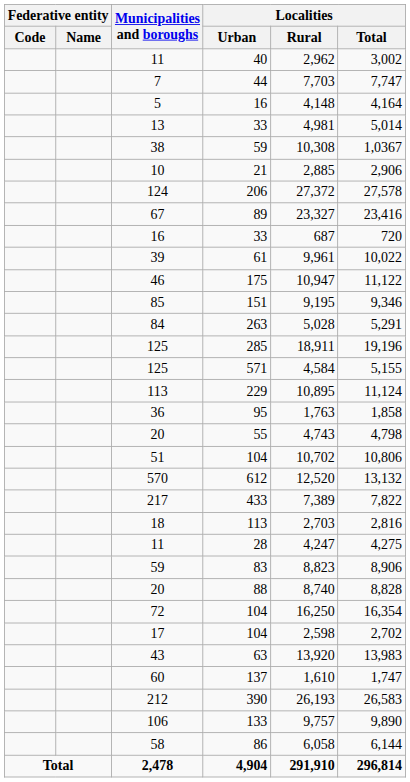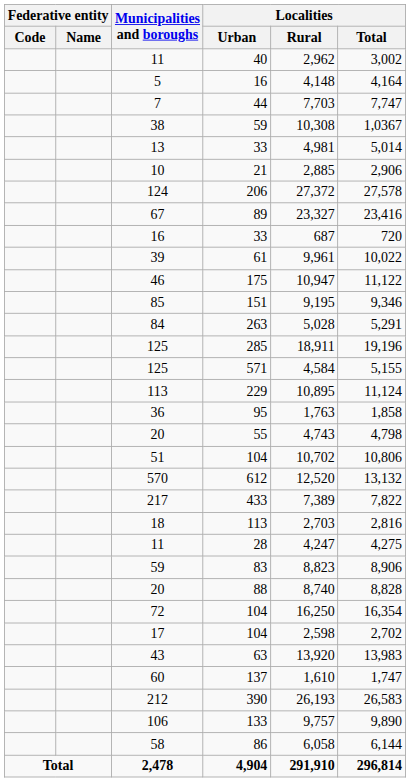 <table class="wikitable sortable">
 <tr>
 <th colspan=2>Federative entity</th>
 <th rowspan=2><a href='#'>Municipalities</a><br>and <a href='#'>boroughs</a></th>
 <th colspan=3>Localities</th>
 </tr>
 <tr>
 <th>Code</th>
 <th>Name</th>
 <th width=70>Urban</th>
 <th width=70>Rural</th>
 <th width=70>Total</th>
 </tr>
 <tr>
 <td align=center></td>
 <td></td>
 <td align=center>11</td>
 <td align=right>40</td>
 <td align=right>2,962</td>
 <td align=right>3,002</td>
 </tr>
 <tr>
 <td align=center></td>
 <td></td>
+<td align=center>5</td>
+<td align=right>16</td>
+<td align=right>4,148</td>
+<td align=right>4,164</td>
+</tr>
+<tr>
+<td align=center></td>
+<td></td>
 <td align=center>7</td>
 <td align=right>44</td>
 <td align=right>7,703</td>
 <td align=right>7,747</td>
 </tr>
 <tr>
 <td align=center></td>
 <td></td>
-<td align=center>5</td>
-<td align=right>16</td>
-<td align=right>4,148</td>
-<td align=right>4,164</td>
+<td align=center>38</td>
+<td align=right>59</td>
+<td align=right>10,308</td>
+<td align=right>1,0367</td>
 </tr>
 <tr>
 <td align=center></td>
 <td></td>
 <td align=center>13</td>
 <td align=right>33</td>
 <td align=right>4,981</td>
 <td align=right>5,014</td>
-</tr>
-<tr>
-<td align=center></td>
-<td></td>
-<td align=center>38</td>
-<td align=right>59</td>
-<td align=right>10,308</td>
-<td align=right>1,0367</td>
 </tr>
 <tr>
 <td align=center></td>
 <td></td>
 <td align=center>10</td>
 <td align=right>21</td>
 <td align=right>2,885</td>
 <td align=right>2,906</td>
 </tr>
 <tr>
 <td align=center></td>
 <td></td>
 <td align=center>124</td>
 <td align=right>206</td>
 <td align=right>27,372</td>
 <td align=right>27,578</td>
 </tr>
 <tr>
 <td align=center></td>
 <td></td>
 <td align=center>67</td>
 <td align=right>89</td>
 <td align=right>23,327</td>
 <td align=right>23,416</td>
 </tr>
 <tr>
 <td align=center></td>
 <td></td>
 <td align=center>16</td>
 <td align=right>33</td>
 <td align=right>687</td>
 <td align=right>720</td>
 </tr>
 <tr>
 <td align=center></td>
 <td></td>
 <td align=center>39</td>
 <td align=right>61</td>
 <td align=right>9,961</td>
 <td align=right>10,022</td>
 </tr>
 <tr>
 <td align=center></td>
 <td></td>
 <td align=center>46</td>
 <td align=right>175</td>
 <td align=right>10,947</td>
 <td align=right>11,122</td>
 </tr>
 <tr>
 <td align=center></td>
 <td></td>
 <td align=center>85</td>
 <td align=right>151</td>
 <td align=right>9,195</td>
 <td align=right>9,346</td>
 </tr>
 <tr>
 <td align=center></td>
 <td></td>
 <td align=center>84</td>
 <td align=right>263</td>
 <td align=right>5,028</td>
 <td align=right>5,291</td>
 </tr>
 <tr>
 <td align=center></td>
 <td></td>
 <td align=center>125</td>
 <td align=right>285</td>
 <td align=right>18,911</td>
 <td align=right>19,196</td>
 </tr>
 <tr>
 <td align=center></td>
 <td></td>
 <td align=center>125</td>
 <td align=right>571</td>
 <td align=right>4,584</td>
 <td align=right>5,155</td>
 </tr>
 <tr>
 <td align=center></td>
 <td></td>
 <td align=center>113</td>
 <td align=right>229</td>
 <td align=right>10,895</td>
 <td align=right>11,124</td>
 </tr>
 <tr>
 <td align=center></td>
 <td></td>
 <td align=center>36</td>
 <td align=right>95</td>
 <td align=right>1,763</td>
 <td align=right>1,858</td>
 </tr>
 <tr>
 <td align=center></td>
 <td></td>
 <td align=center>20</td>
 <td align=right>55</td>
 <td align=right>4,743</td>
 <td align=right>4,798</td>
 </tr>
 <tr>
 <td align=center></td>
 <td></td>
 <td align=center>51</td>
 <td align=right>104</td>
 <td align=right>10,702</td>
 <td align=right>10,806</td>
 </tr>
 <tr>
 <td align=center></td>
 <td></td>
 <td align=center>570</td>
 <td align=right>612</td>
 <td align=right>12,520</td>
 <td align=right>13,132</td>
 </tr>
 <tr>
 <td align=center></td>
 <td></td>
 <td align=center>217</td>
 <td align=right>433</td>
 <td align=right>7,389</td>
 <td align=right>7,822</td>
 </tr>
 <tr>
 <td align=center></td>
 <td></td>
 <td align=center>18</td>
 <td align=right>113</td>
 <td align=right>2,703</td>
 <td align=right>2,816</td>
 </tr>
 <tr>
 <td align=center></td>
 <td></td>
 <td align=center>11</td>
 <td align=right>28</td>
 <td align=right>4,247</td>
 <td align=right>4,275</td>
 </tr>
 <tr>
 <td align=center></td>
 <td></td>
 <td align=center>59</td>
 <td align=right>83</td>
 <td align=right>8,823</td>
 <td align=right>8,906</td>
 </tr>
 <tr>
 <td align=center></td>
 <td></td>
 <td align=center>20</td>
 <td align=right>88</td>
 <td align=right>8,740</td>
 <td align=right>8,828</td>
 </tr>
 <tr>
 <td align=center></td>
 <td></td>
 <td align=center>72</td>
 <td align=right>104</td>
 <td align=right>16,250</td>
 <td align=right>16,354</td>
 </tr>
 <tr>
 <td align=center></td>
 <td></td>
 <td align=center>17</td>
 <td align=right>104</td>
 <td align=right>2,598</td>
 <td align=right>2,702</td>
 </tr>
 <tr>
 <td align=center></td>
 <td></td>
 <td align=center>43</td>
 <td align=right>63</td>
 <td align=right>13,920</td>
 <td align=right>13,983</td>
 </tr>
 <tr>
 <td align=center></td>
 <td></td>
 <td align=center>60</td>
 <td align=right>137</td>
 <td align=right>1,610</td>
 <td align=right>1,747</td>
 </tr>
 <tr>
 <td align=center></td>
 <td></td>
 <td align=center>212</td>
 <td align=right>390</td>
 <td align=right>26,193</td>
 <td align=right>26,583</td>
 </tr>
 <tr>
 <td align=center></td>
 <td></td>
 <td align=center>106</td>
 <td align=right>133</td>
 <td align=right>9,757</td>
 <td align=right>9,890</td>
 </tr>
 <tr>
 <td align=center></td>
 <td></td>
 <td align=center>58</td>
 <td align=right>86</td>
 <td align=right>6,058</td>
 <td align=right>6,144</td>
 </tr>
 <tr>
 <td colspan=2 align=center><strong>Total</strong></td>
 <td align=center><strong>2,478</strong></td>
 <td align=right><strong>4,904</strong></td>
 <td align=right><strong>291,910</strong></td>
 <td align=right><strong>296,814</strong></td>
 </tr>
 </table>
